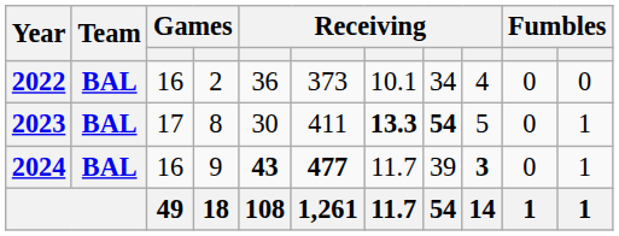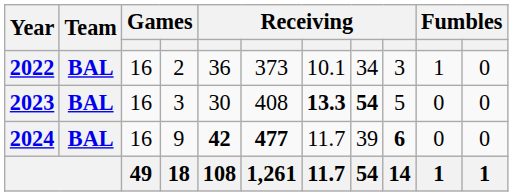 <table class="wikitable" style="text-align:center;">
 <tr>
 <th rowspan="2">Year</th>
 <th rowspan="2">Team</th>
 <th colspan="2">Games</th>
 <th colspan="5">Receiving</th>
 <th colspan="2">Fumbles</th>
 </tr>
 <tr>
 <th></th>
 <th></th>
 <th></th>
 <th></th>
 <th></th>
 <th></th>
 <th></th>
 <th></th>
 <th></th>
 </tr>
 <tr>
 <th><a href='#'>2022</a></th>
 <th><a href='#'>BAL</a></th>
 <td>16</td>
 <td>2</td>
 <td>36</td>
 <td>373</td>
 <td>10.1</td>
 <td>34</td>
-<td>4</td>
-<td>0</td>
+<td>3</td>
+<td>1</td>
 <td>0</td>
 </tr>
 <tr>
 <th><a href='#'>2023</a></th>
 <th><a href='#'>BAL</a></th>
-<td>17</td>
-<td>8</td>
+<td>16</td>
+<td>3</td>
 <td>30</td>
-<td>411</td>
+<td>408</td>
 <td><strong>13.3</strong></td>
 <td><strong>54</strong></td>
 <td>5</td>
 <td>0</td>
-<td>1</td>
+<td>0</td>
 </tr>
 <tr>
 <th><a href='#'>2024</a></th>
 <th><a href='#'>BAL</a></th>
 <td>16</td>
 <td>9</td>
-<td><strong>43</strong></td>
+<td><strong>42</strong></td>
 <td><strong>477</strong></td>
 <td>11.7</td>
 <td>39</td>
-<td><strong>3</strong></td>
+<td><strong>6</strong></td>
 <td>0</td>
-<td>1</td>
+<td>0</td>
 </tr>
 <tr>
 <th colspan="2"></th>
 <th>49</th>
 <th>18</th>
 <th>108</th>
 <th>1,261</th>
 <th>11.7</th>
 <th>54</th>
 <th>14</th>
 <th>1</th>
 <th>1</th>
 </tr>
 </table>
